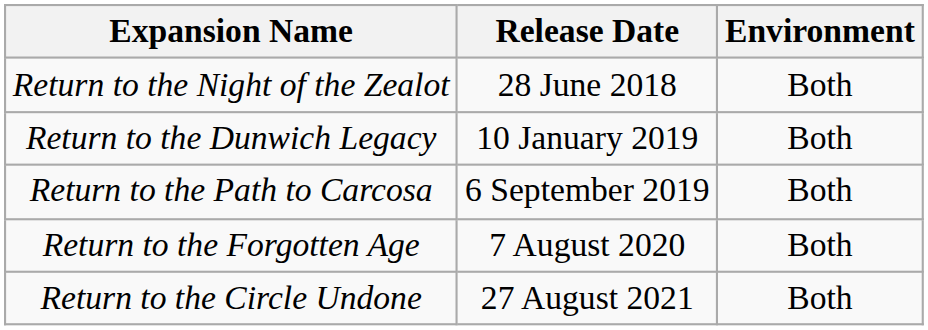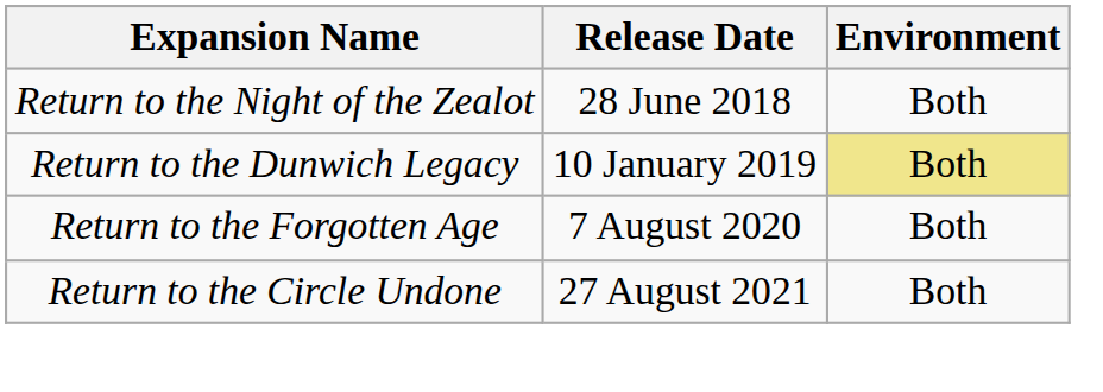 <table class="wikitable" style="text-align:center">
 <tr>
 <th>Expansion Name</th>
 <th>Release Date</th>
 <th>Environment</th>
 </tr>
 <tr>
 <td><em>Return to the Night of the Zealot</em></td>
 <td>28 June 2018</td>
 <td>Both</td>
 </tr>
 <tr>
 <td><em>Return to the Dunwich Legacy</em></td>
 <td>10 January 2019</td>
-<td>Both</td>
-</tr>
-<tr>
-<td><em>Return to the Path to Carcosa</em></td>
-<td>6 September 2019</td>
-<td>Both</td>
+<td style="background: khaki;">Both</td>
 </tr>
 <tr>
 <td><em>Return to the Forgotten Age</em></td>
 <td>7 August 2020</td>
 <td>Both</td>
 </tr>
 <tr>
 <td><em>Return to the Circle Undone</em></td>
 <td>27 August 2021</td>
 <td>Both</td>
 </tr>
 </table>
